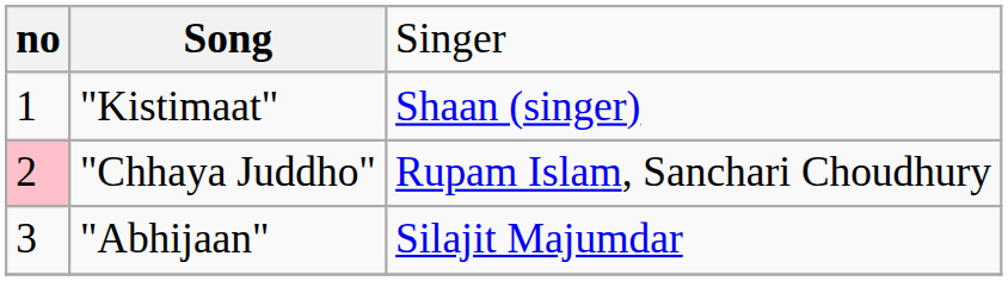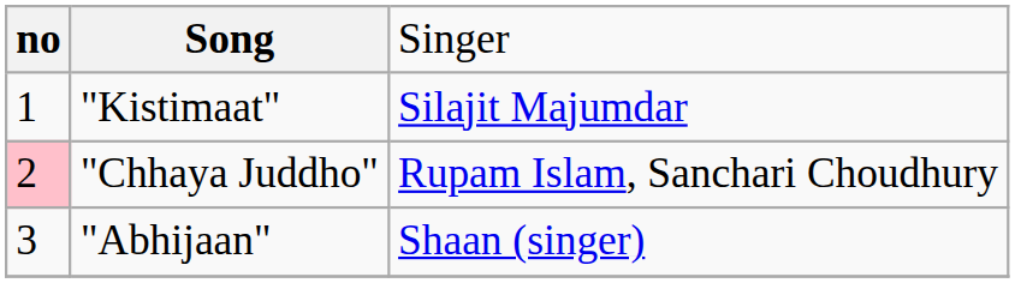 <table class="wikitable">
 <tr>
 <th>no</th>
 <th>Song</th>
 <td>Singer</td>
 </tr>
 <tr>
 <td>1</td>
 <td>"Kistimaat"</td>
-<td><a href='#'>Shaan (singer)</a></td>
+<td><a href='#'>Silajit Majumdar</a></td>
 </tr>
 <tr>
 <td style="background: pink;">2</td>
 <td>"Chhaya Juddho"</td>
 <td><a href='#'>Rupam Islam</a>, Sanchari Choudhury</td>
 </tr>
 <tr>
 <td>3</td>
 <td>"Abhijaan"</td>
-<td><a href='#'>Silajit Majumdar</a></td>
+<td><a href='#'>Shaan (singer)</a></td>
 </tr>
 <tr>
 </tr>
 </table>
